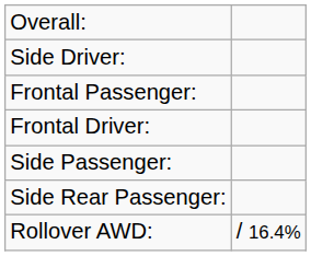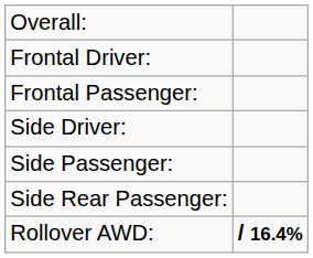 <table class="wikitable">
 <tr>
 <td>Overall:</td>
 <td></td>
 </tr>
 <tr>
-<td>Side Driver:</td>
+<td>Frontal Driver:</td>
 <td></td>
 </tr>
 <tr>
 <td>Frontal Passenger:</td>
 <td></td>
 </tr>
 <tr>
-<td>Frontal Driver:</td>
+<td>Side Driver:</td>
 <td></td>
 </tr>
 <tr>
 <td>Side Passenger:</td>
 <td></td>
 </tr>
 <tr>
 <td>Side Rear Passenger:</td>
 <td></td>
 </tr>
 <tr>
 <td>Rollover AWD:</td>
-<td> / <small>16.4%</small></td>
+<td><strong> / <small>16.4%</small></strong></td>
 </tr>
 </table>
